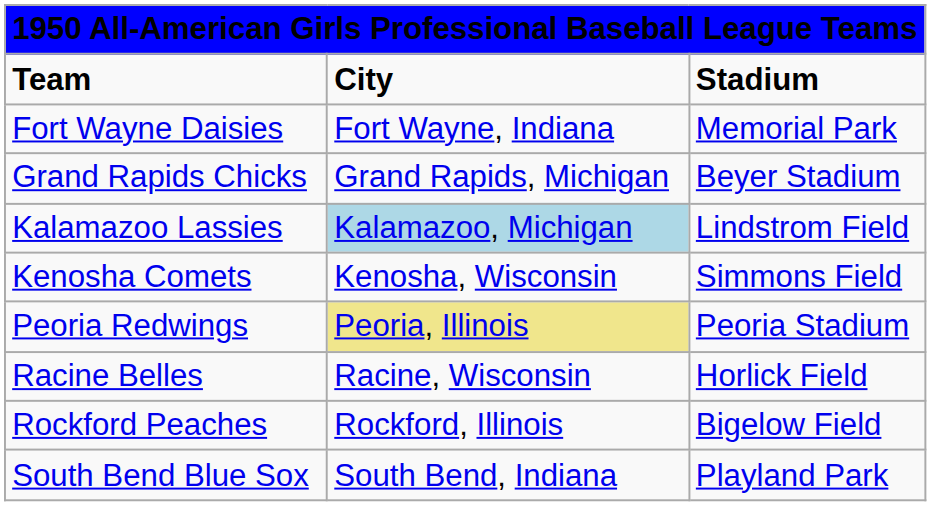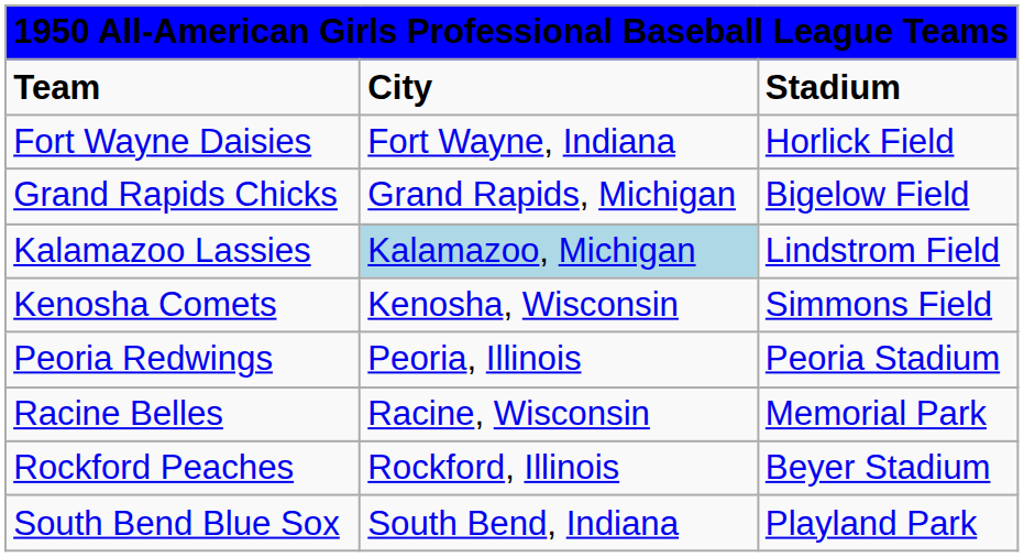 <table class="wikitable" style="width:auto">
 <tr>
 <td bgcolor="#0000FF" align="center" colspan="6"><strong><span>1950 All-American Girls Professional Baseball League Teams</span></strong></td>
 </tr>
 <tr>
 <td><strong>Team</strong></td>
 <td><strong>City</strong></td>
 <td><strong>Stadium</strong></td>
 </tr>
 <tr>
 <td><a href='#'>Fort Wayne Daisies</a></td>
 <td><a href='#'>Fort Wayne</a>, <a href='#'>Indiana</a></td>
-<td><a href='#'>Memorial Park</a></td>
+<td><a href='#'>Horlick Field</a></td>
 </tr>
 <tr>
 <td><a href='#'>Grand Rapids Chicks</a></td>
 <td><a href='#'>Grand Rapids</a>, <a href='#'>Michigan</a></td>
-<td><a href='#'>Beyer Stadium</a></td>
+<td><a href='#'>Bigelow Field</a></td>
 </tr>
 <tr>
 <td><a href='#'>Kalamazoo Lassies</a></td>
 <td style="background: lightblue;"><a href='#'>Kalamazoo</a>, <a href='#'>Michigan</a></td>
 <td><a href='#'>Lindstrom Field</a></td>
 </tr>
 <tr>
 <td><a href='#'>Kenosha Comets</a></td>
 <td><a href='#'>Kenosha</a>, <a href='#'>Wisconsin</a></td>
 <td><a href='#'>Simmons Field</a></td>
 </tr>
 <tr>
 <td><a href='#'>Peoria Redwings</a></td>
-<td style="background: khaki;"><a href='#'>Peoria</a>, <a href='#'>Illinois</a></td>
+<td><a href='#'>Peoria</a>, <a href='#'>Illinois</a></td>
 <td><a href='#'>Peoria Stadium</a></td>
 </tr>
 <tr>
 <td><a href='#'>Racine Belles</a></td>
 <td><a href='#'>Racine</a>, <a href='#'>Wisconsin</a></td>
-<td><a href='#'>Horlick Field</a></td>
+<td><a href='#'>Memorial Park</a></td>
 </tr>
 <tr>
 <td><a href='#'>Rockford Peaches</a></td>
 <td><a href='#'>Rockford</a>, <a href='#'>Illinois</a></td>
-<td><a href='#'>Bigelow Field</a></td>
+<td><a href='#'>Beyer Stadium</a></td>
 </tr>
 <tr>
 <td><a href='#'>South Bend Blue Sox</a></td>
 <td><a href='#'>South Bend</a>, <a href='#'>Indiana</a></td>
 <td><a href='#'>Playland Park</a></td>
 </tr>
 </table>
